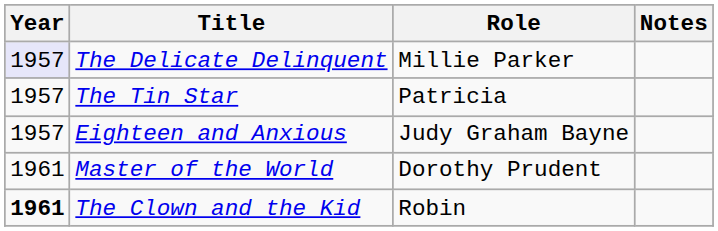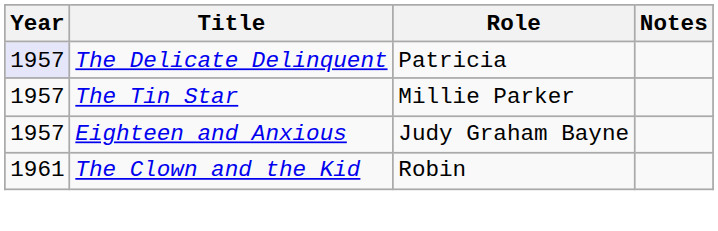 <table class="wikitable sortable">
 <tr>
 <th>Year</th>
 <th>Title</th>
 <th>Role</th>
 <th>Notes</th>
 </tr>
 <tr>
 <td style="background: lavender;">1957</td>
 <td><em><a href='#'>The Delicate Delinquent</a></em></td>
-<td>Millie Parker</td>
+<td>Patricia</td>
 <td></td>
 </tr>
 <tr>
 <td>1957</td>
 <td><em><a href='#'>The Tin Star</a></em></td>
-<td>Patricia</td>
+<td>Millie Parker</td>
 <td></td>
 </tr>
 <tr>
 <td>1957</td>
 <td><em><a href='#'>Eighteen and Anxious</a></em></td>
 <td>Judy Graham Bayne</td>
 <td></td>
 </tr>
 <tr>
 <td>1961</td>
-<td><a href='#'><em>Master of the World</em></a></td>
-<td>Dorothy Prudent</td>
-<td></td>
-</tr>
-<tr>
-<td><strong>1961</strong></td>
 <td><em><a href='#'>The Clown and the Kid</a></em></td>
 <td>Robin</td>
 <td></td>
 </tr>
 </table>
